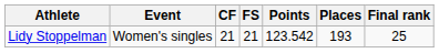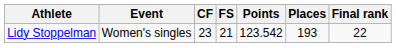 <table class="wikitable" border="1" style="font-size:90%">
 <tr>
 <th>Athlete</th>
 <th>Event</th>
 <th>CF</th>
 <th>FS</th>
 <th>Points</th>
 <th>Places</th>
 <th>Final rank</th>
 </tr>
 <tr align=center>
 <td align=left><a href='#'>Lidy Stoppelman</a></td>
 <td rowspan=3>Women's singles</td>
-<td>21</td>
+<td>23</td>
 <td>21</td>
 <td>123.542</td>
 <td>193</td>
-<td>25</td>
+<td>22</td>
 </tr>
 </table>
